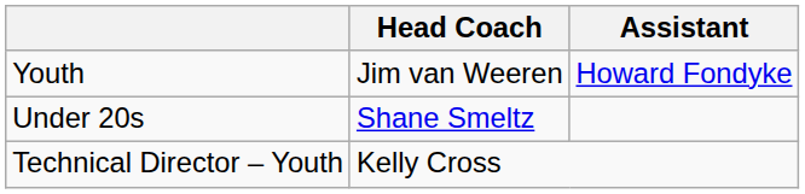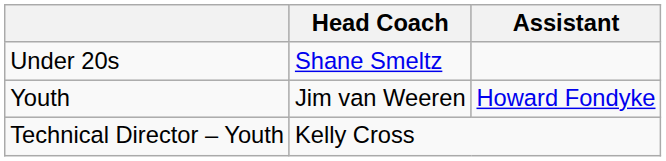 <table class="wikitable">
 <tr>
 <th></th>
 <th>Head Coach</th>
 <th>Assistant</th>
 </tr>
 <tr>
+<td>Under 20s</td>
+<td><a href='#'>Shane Smeltz</a></td>
+<td></td>
+</tr>
+<tr>
 <td>Youth</td>
 <td>Jim van Weeren</td>
 <td><a href='#'>Howard Fondyke</a></td>
-</tr>
-<tr>
-<td>Under 20s</td>
-<td><a href='#'>Shane Smeltz</a></td>
-<td></td>
 </tr>
 <tr>
 <td>Technical Director – Youth</td>
 <td colspan=2>Kelly Cross</td>
 </tr>
 </table>
